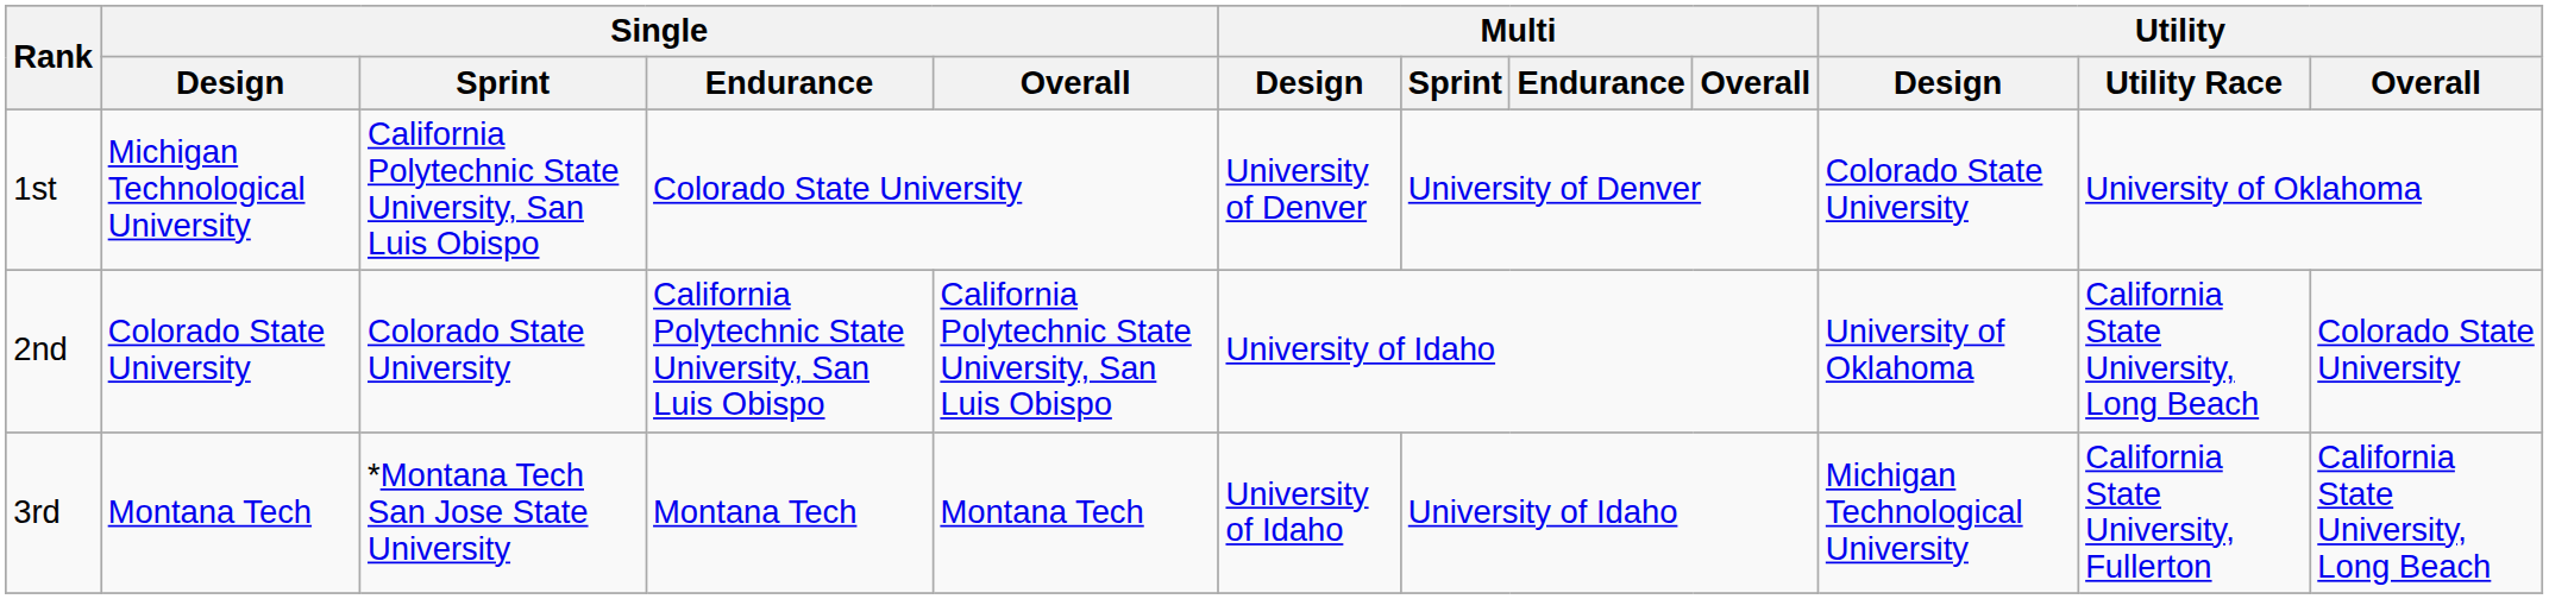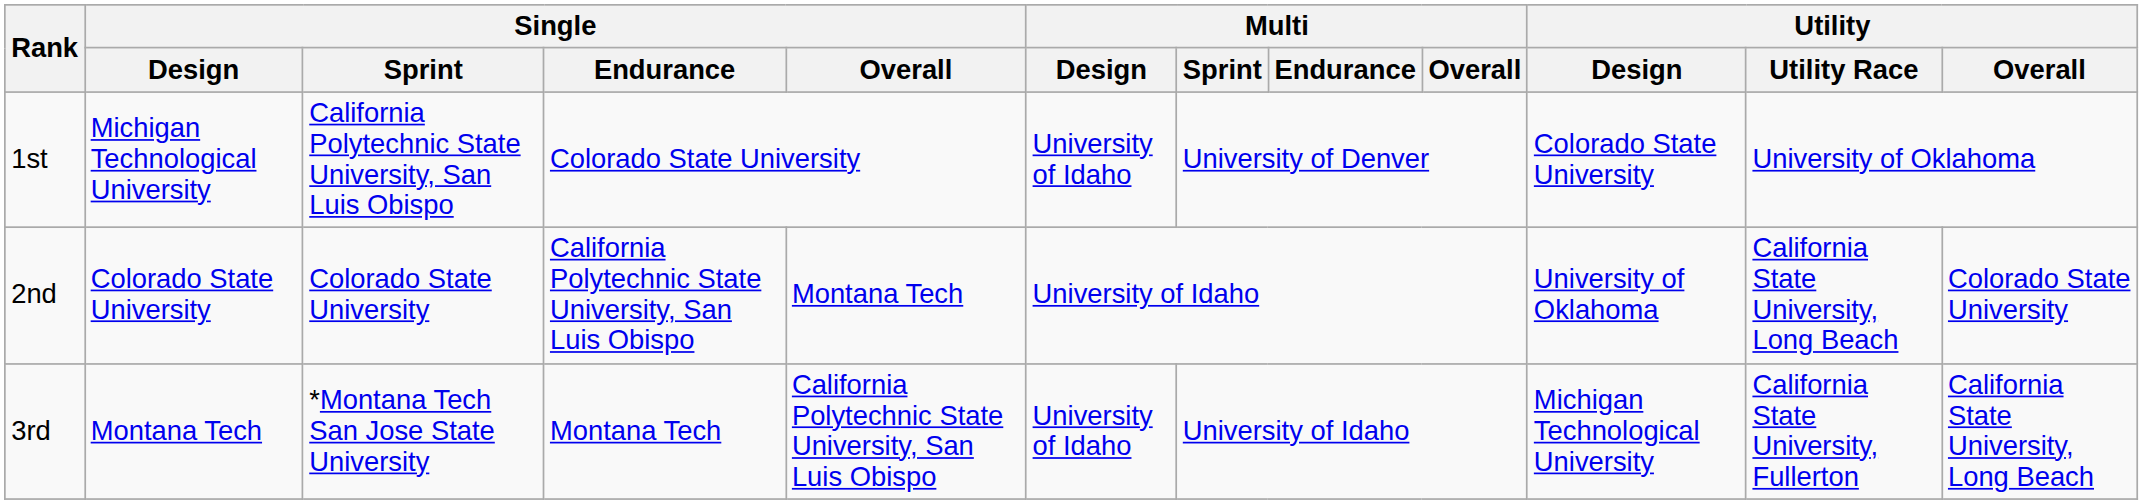 <table class="wikitable mw-collapsible">
 <tr>
 <th rowspan="2">Rank</th>
 <th colspan="4">Single</th>
 <th colspan="4">Multi</th>
 <th colspan="3">Utility</th>
 </tr>
 <tr>
 <th>Design</th>
 <th>Sprint</th>
 <th>Endurance</th>
 <th>Overall</th>
 <th>Design</th>
 <th>Sprint</th>
 <th>Endurance</th>
 <th>Overall</th>
 <th>Design</th>
 <th>Utility Race</th>
 <th>Overall</th>
 </tr>
 <tr>
 <td>1st</td>
 <td><a href='#'>Michigan Technological University</a></td>
 <td><a href='#'>California Polytechnic State University, San Luis Obispo</a></td>
 <td colspan="2"><a href='#'>Colorado State University</a></td>
-<td><a href='#'>University of Denver</a></td>
+<td><a href='#'>University of Idaho</a></td>
 <td colspan="3"><a href='#'>University of Denver</a></td>
 <td><a href='#'>Colorado State University</a></td>
 <td colspan="2"><a href='#'>University of Oklahoma</a></td>
 </tr>
 <tr>
 <td>2nd</td>
 <td><a href='#'>Colorado State University</a></td>
 <td><a href='#'>Colorado State University</a></td>
 <td><a href='#'>California Polytechnic State University, San Luis Obispo</a></td>
-<td><a href='#'>California Polytechnic State University, San Luis Obispo</a></td>
+<td><a href='#'>Montana Tech</a></td>
 <td colspan="4"><a href='#'>University of Idaho</a></td>
 <td><a href='#'>University of Oklahoma</a></td>
 <td><a href='#'>California State University, Long Beach</a></td>
 <td><a href='#'>Colorado State University</a></td>
 </tr>
 <tr>
 <td>3rd</td>
 <td><a href='#'>Montana Tech</a></td>
 <td>*<a href='#'>Montana Tech</a><br><a href='#'>San Jose State University</a></td>
 <td><a href='#'>Montana Tech</a></td>
-<td><a href='#'>Montana Tech</a></td>
+<td><a href='#'>California Polytechnic State University, San Luis Obispo</a></td>
 <td><a href='#'>University of Idaho</a></td>
 <td colspan="3"><a href='#'>University of Idaho</a></td>
 <td><a href='#'>Michigan Technological University</a></td>
 <td><a href='#'>California State University, Fullerton</a></td>
 <td><a href='#'>California State University, Long Beach</a></td>
 </tr>
 </table>
